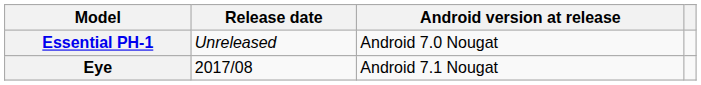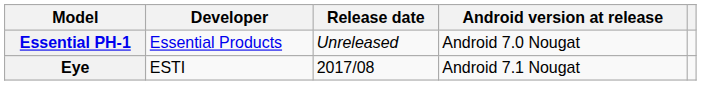 <table class="wikitable sortable plainrowheaders" style="width:100%; font-size:90%;">
 <tr>
 <th scope="col">Model</th>
+<th scope="col">Developer</th>
 <th scope="col">Release date</th>
 <th scope="col">Android version at release</th>
 <th scope="col" class="unsortable"></th>
 </tr>
 <tr>
 <th scope="row"><a href='#'>Essential PH-1</a></th>
+<td><a href='#'>Essential Products</a></td>
 <td><em>Unreleased</em></td>
 <td>Android 7.0 Nougat</td>
 <td></td>
 </tr>
 <tr>
 <th scope="row">Eye</th>
+<td>ESTI</td>
 <td>2017/08</td>
 <td>Android 7.1 Nougat</td>
 <td></td>
 </tr>
 </table>
